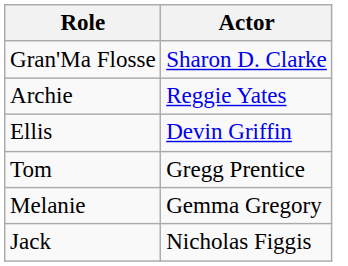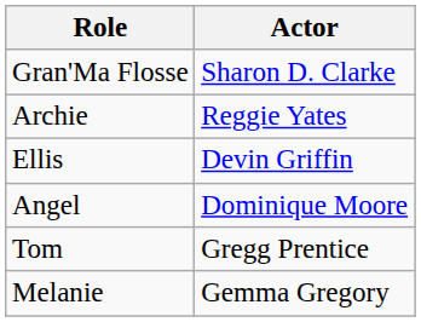 <table class="wikitable">
 <tr>
 <th>Role</th>
 <th>Actor</th>
 </tr>
 <tr>
 <td>Gran'Ma Flosse</td>
 <td><a href='#'>Sharon D. Clarke</a></td>
 </tr>
 <tr>
 <td>Archie</td>
 <td><a href='#'>Reggie Yates</a></td>
 </tr>
 <tr>
 <td>Ellis</td>
 <td><a href='#'>Devin Griffin</a></td>
 </tr>
 <tr>
+<td>Angel</td>
+<td><a href='#'>Dominique Moore</a></td>
+</tr>
+<tr>
 <td>Tom</td>
 <td>Gregg Prentice</td>
 </tr>
 <tr>
 <td>Melanie</td>
 <td>Gemma Gregory</td>
 </tr>
-<tr>
-<td>Jack</td>
-<td>Nicholas Figgis</td>
-</tr>
 </table>
